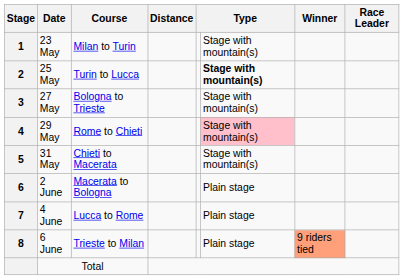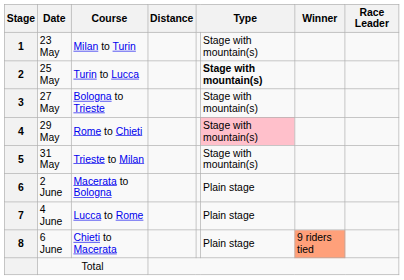 <table class="wikitable">
 <tr style="background:#efefef;">
 <th>Stage</th>
 <th>Date</th>
 <th>Course</th>
 <th>Distance</th>
 <th colspan="2">Type</th>
 <th>Winner</th>
 <th>Race Leader</th>
 </tr>
 <tr>
 <th style="text-align:center">1</th>
 <td>23 May</td>
 <td><a href='#'>Milan</a> to <a href='#'>Turin</a></td>
 <td style="text-align:center"></td>
 <td style="text-align:center;"></td>
 <td>Stage with mountain(s)</td>
 <td></td>
 <td></td>
 </tr>
 <tr>
 <th style="text-align:center">2</th>
 <td>25 May</td>
 <td><a href='#'>Turin</a> to <a href='#'>Lucca</a></td>
 <td style="text-align:center"></td>
 <td style="text-align:center;"></td>
 <td><strong>Stage with mountain(s)</strong></td>
 <td></td>
 <td></td>
 </tr>
 <tr>
 <th style="text-align:center">3</th>
 <td>27 May</td>
 <td><a href='#'>Bologna</a> to <a href='#'>Trieste</a></td>
 <td style="text-align:center"></td>
 <td style="text-align:center;"></td>
 <td>Stage with mountain(s)</td>
 <td></td>
 <td></td>
 </tr>
 <tr>
 <th style="text-align:center">4</th>
 <td>29 May</td>
 <td><a href='#'>Rome</a> to <a href='#'>Chieti</a></td>
 <td style="text-align:center"></td>
 <td style="text-align:center;"></td>
 <td style="background: pink;">Stage with mountain(s)</td>
 <td></td>
 <td></td>
 </tr>
 <tr>
 <th style="text-align:center">5</th>
 <td>31 May</td>
-<td><a href='#'>Chieti</a> to <a href='#'>Macerata</a></td>
+<td><a href='#'>Trieste</a> to <a href='#'>Milan</a></td>
 <td style="text-align:center"></td>
 <td style="text-align:center;"></td>
 <td>Stage with mountain(s)</td>
 <td></td>
 <td></td>
 </tr>
 <tr>
 <th style="text-align:center">6</th>
 <td>2 June</td>
 <td><a href='#'>Macerata</a> to <a href='#'>Bologna</a></td>
 <td style="text-align:center"></td>
 <td style="text-align:center;"></td>
 <td>Plain stage</td>
 <td></td>
 <td></td>
 </tr>
 <tr>
 <th style="text-align:center">7</th>
 <td>4 June</td>
 <td><a href='#'>Lucca</a> to <a href='#'>Rome</a></td>
 <td style="text-align:center"></td>
 <td style="text-align:center;"></td>
 <td>Plain stage</td>
 <td></td>
 <td></td>
 </tr>
 <tr>
 <th style="text-align:center">8</th>
 <td>6 June</td>
-<td><a href='#'>Trieste</a> to <a href='#'>Milan</a></td>
+<td><a href='#'>Chieti</a> to <a href='#'>Macerata</a></td>
 <td style="text-align:center"></td>
 <td style="text-align:center;"></td>
 <td>Plain stage</td>
 <td style="background: lightsalmon;">9 riders tied</td>
 <td></td>
 </tr>
 <tr>
 <th></th>
 <td colspan="2" style="text-align:center;">Total</td>
 <td colspan="5" style="text-align:center;"></td>
 </tr>
 </table>
